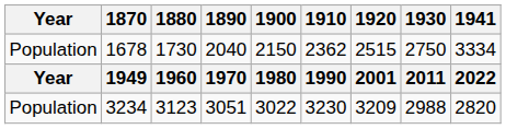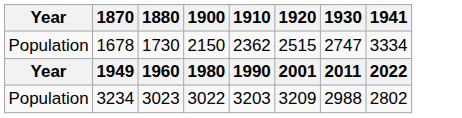 <table class="wikitable">
 <tr>
 <th>Year</th>
 <th>1870</th>
 <th>1880</th>
-<th>1890</th>
 <th>1900</th>
 <th>1910</th>
 <th>1920</th>
 <th>1930</th>
 <th>1941</th>
 </tr>
 <tr>
 <td>Population</td>
 <td>1678</td>
 <td>1730</td>
-<td>2040</td>
 <td>2150</td>
 <td>2362</td>
 <td>2515</td>
-<td>2750</td>
+<td>2747</td>
 <td>3334</td>
 </tr>
 <tr>
 <th>Year</th>
 <th>1949</th>
 <th>1960</th>
-<th>1970</th>
 <th>1980</th>
 <th>1990</th>
 <th>2001</th>
 <th>2011</th>
 <th>2022</th>
 </tr>
 <tr>
 <td>Population</td>
 <td>3234</td>
-<td>3123</td>
-<td>3051</td>
+<td>3023</td>
 <td>3022</td>
-<td>3230</td>
+<td>3203</td>
 <td>3209</td>
 <td>2988</td>
-<td>2820</td>
+<td>2802</td>
 </tr>
 </table>
